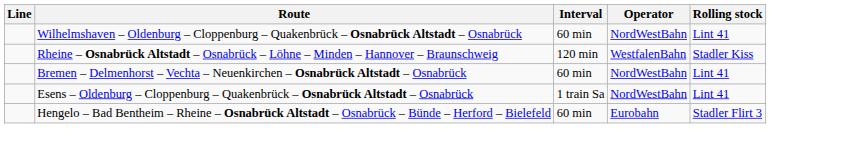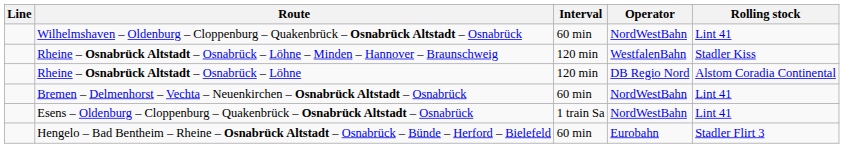 <table class="wikitable">
 <tr>
 <th>Line</th>
 <th>Route</th>
 <th>Interval</th>
 <th>Operator</th>
 <th>Rolling stock</th>
 </tr>
 <tr>
 <td></td>
 <td><a href='#'>Wilhelmshaven</a> –  <a href='#'>Oldenburg</a> – Cloppenburg – Quakenbrück – <strong>Osnabrück Altstadt</strong> – <a href='#'>Osnabrück</a></td>
 <td>60 min</td>
 <td><a href='#'>NordWestBahn</a></td>
 <td><a href='#'>Lint 41</a></td>
 </tr>
 <tr>
 <td></td>
 <td><a href='#'>Rheine</a> – <strong>Osnabrück Altstadt</strong> – <a href='#'>Osnabrück</a> – <a href='#'>Löhne</a> – <a href='#'>Minden</a> – <a href='#'>Hannover</a> – <a href='#'>Braunschweig</a></td>
 <td>120 min</td>
 <td><a href='#'>WestfalenBahn</a></td>
 <td><a href='#'>Stadler Kiss</a></td>
 </tr>
 <tr>
 <td></td>
+<td><a href='#'>Rheine</a> – <strong>Osnabrück Altstadt</strong> – <a href='#'>Osnabrück</a> – <a href='#'>Löhne</a></td>
+<td>120 min</td>
+<td><a href='#'>DB Regio Nord</a></td>
+<td><a href='#'>Alstom Coradia Continental</a></td>
+</tr>
+<tr>
+<td></td>
 <td><a href='#'>Bremen</a> – <a href='#'>Delmenhorst</a> – <a href='#'>Vechta</a> – Neuenkirchen – <strong>Osnabrück Altstadt</strong> – <a href='#'>Osnabrück</a></td>
 <td>60 min</td>
 <td><a href='#'>NordWestBahn</a></td>
 <td><a href='#'>Lint 41</a></td>
 </tr>
 <tr>
 <td></td>
 <td>Esens – <a href='#'>Oldenburg</a> – Cloppenburg – Quakenbrück – <strong>Osnabrück Altstadt</strong> – <a href='#'>Osnabrück</a></td>
 <td>1 train Sa</td>
 <td><a href='#'>NordWestBahn</a></td>
 <td><a href='#'>Lint 41</a></td>
 </tr>
 <tr>
 <td></td>
 <td>Hengelo – Bad Bentheim – Rheine – <strong>Osnabrück Altstadt</strong> – <a href='#'>Osnabrück</a> – <a href='#'>Bünde</a> – <a href='#'>Herford</a> – <a href='#'>Bielefeld</a></td>
 <td>60 min</td>
 <td><a href='#'>Eurobahn</a></td>
 <td><a href='#'>Stadler Flirt 3</a></td>
 </tr>
 </table>
